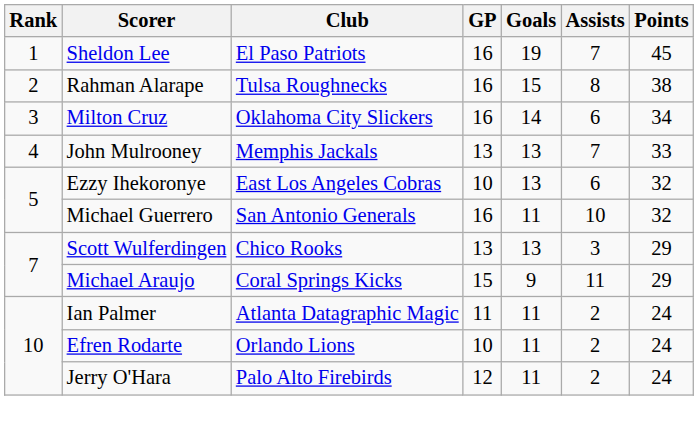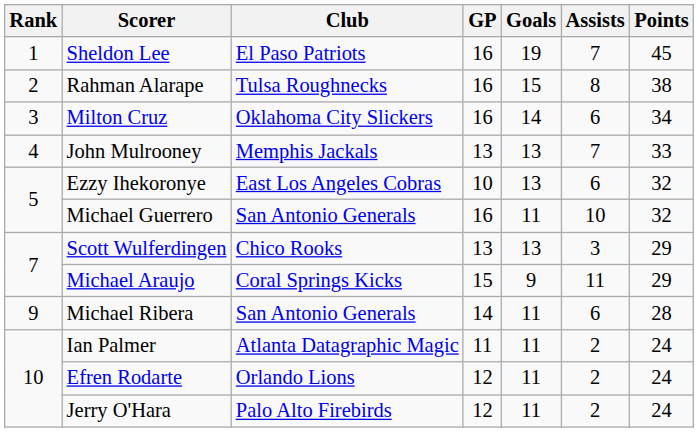 <table class="wikitable">
 <tr>
 <th>Rank</th>
 <th>Scorer</th>
 <th>Club</th>
 <th>GP</th>
 <th>Goals</th>
 <th>Assists</th>
 <th>Points</th>
 </tr>
 <tr>
 <td align=center>1</td>
 <td><a href='#'>Sheldon Lee</a></td>
 <td><a href='#'>El Paso Patriots</a></td>
 <td align=center>16</td>
 <td align=center>19</td>
 <td align=center>7</td>
 <td align=center>45</td>
 </tr>
 <tr>
 <td align=center>2</td>
 <td>Rahman Alarape</td>
 <td><a href='#'>Tulsa Roughnecks</a></td>
 <td align=center>16</td>
 <td align=center>15</td>
 <td align=center>8</td>
 <td align=center>38</td>
 </tr>
 <tr>
 <td align=center>3</td>
 <td><a href='#'>Milton Cruz</a></td>
 <td><a href='#'>Oklahoma City Slickers</a></td>
 <td align=center>16</td>
 <td align=center>14</td>
 <td align=center>6</td>
 <td align=center>34</td>
 </tr>
 <tr>
 <td align=center>4</td>
 <td>John Mulrooney</td>
 <td><a href='#'>Memphis Jackals</a></td>
 <td align=center>13</td>
 <td align=center>13</td>
 <td align=center>7</td>
 <td align=center>33</td>
 </tr>
 <tr>
 <td rowspan=2 align=center>5</td>
 <td>Ezzy Ihekoronye</td>
 <td><a href='#'>East Los Angeles Cobras</a></td>
 <td align=center>10</td>
 <td align=center>13</td>
 <td align=center>6</td>
 <td align=center>32</td>
 </tr>
 <tr>
 <td>Michael Guerrero</td>
 <td><a href='#'>San Antonio Generals</a></td>
 <td align=center>16</td>
 <td align=center>11</td>
 <td align=center>10</td>
 <td align=center>32</td>
 </tr>
 <tr>
 <td rowspan=2 align=center>7</td>
 <td><a href='#'>Scott Wulferdingen</a></td>
 <td><a href='#'>Chico Rooks</a></td>
 <td align=center>13</td>
 <td align=center>13</td>
 <td align=center>3</td>
 <td align=center>29</td>
 </tr>
 <tr>
 <td><a href='#'>Michael Araujo</a></td>
 <td><a href='#'>Coral Springs Kicks</a></td>
 <td align=center>15</td>
 <td align=center>9</td>
 <td align=center>11</td>
 <td align=center>29</td>
 </tr>
 <tr>
+<td align=center>9</td>
+<td>Michael Ribera</td>
+<td><a href='#'>San Antonio Generals</a></td>
+<td align=center>14</td>
+<td align=center>11</td>
+<td align=center>6</td>
+<td align=center>28</td>
+</tr>
+<tr>
 <td rowspan=3 align=center>10</td>
 <td>Ian Palmer</td>
 <td><a href='#'>Atlanta Datagraphic Magic</a></td>
 <td align=center>11</td>
 <td align=center>11</td>
 <td align=center>2</td>
 <td align=center>24</td>
 </tr>
 <tr>
 <td><a href='#'>Efren Rodarte</a></td>
 <td><a href='#'>Orlando Lions</a></td>
-<td align=center>10</td>
+<td align=center>12</td>
 <td align=center>11</td>
 <td align=center>2</td>
 <td align=center>24</td>
 </tr>
 <tr>
 <td>Jerry O'Hara</td>
 <td><a href='#'>Palo Alto Firebirds</a></td>
 <td align=center>12</td>
 <td align=center>11</td>
 <td align=center>2</td>
 <td align=center>24</td>
 </tr>
 </table>
